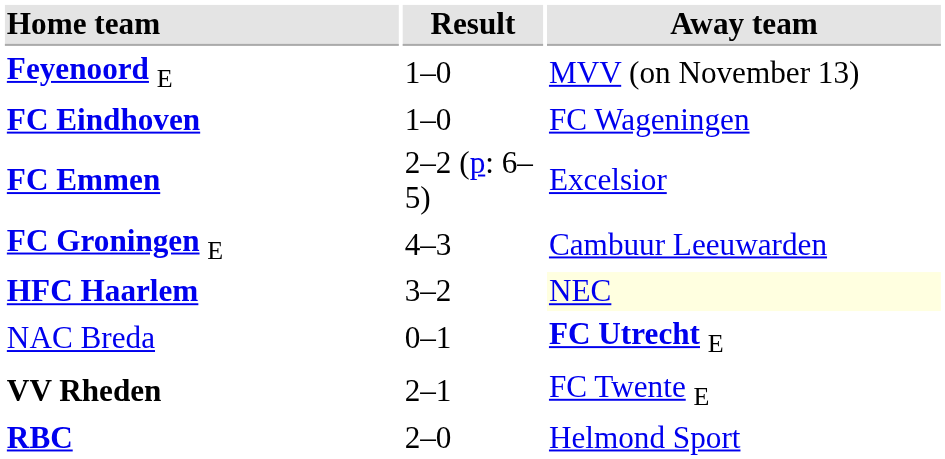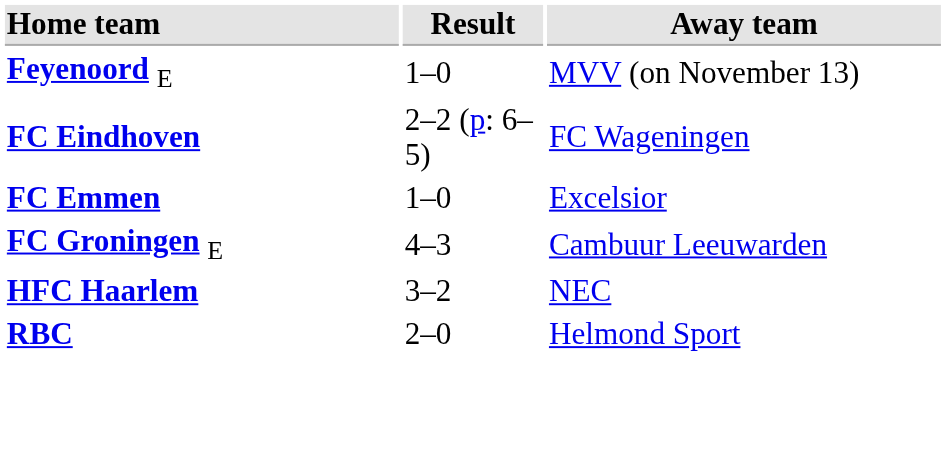 <table>
 <tr bgcolor="#E4E4E4">
 <th style="border-bottom:1px solid #AAAAAA" width="200" align="left">Home team</th>
 <th style="border-bottom:1px solid #AAAAAA" width="70" align="center">Result</th>
 <th style="border-bottom:1px solid #AAAAAA" width="200">Away team</th>
 </tr>
 <tr>
 <td><strong><a href='#'>Feyenoord</a></strong> <sub>E</sub></td>
 <td>1–0</td>
 <td><a href='#'>MVV</a> (on November  13)</td>
 </tr>
 <tr>
 <td><strong><a href='#'>FC Eindhoven</a></strong></td>
-<td>1–0</td>
+<td>2–2 (<a href='#'>p</a>: 6–5)</td>
 <td><a href='#'>FC Wageningen</a></td>
 </tr>
 <tr>
 <td><strong><a href='#'>FC Emmen</a></strong></td>
-<td>2–2 (<a href='#'>p</a>: 6–5)</td>
+<td>1–0</td>
 <td><a href='#'>Excelsior</a></td>
 </tr>
 <tr>
 <td><strong><a href='#'>FC Groningen</a></strong> <sub>E</sub></td>
 <td>4–3</td>
 <td><a href='#'>Cambuur Leeuwarden</a></td>
 </tr>
 <tr>
 <td><strong><a href='#'>HFC Haarlem</a></strong></td>
 <td>3–2</td>
-<td style="background: lightyellow;"><a href='#'>NEC</a></td>
-</tr>
-<tr>
-<td><a href='#'>NAC Breda</a></td>
-<td>0–1</td>
-<td><strong><a href='#'>FC Utrecht</a></strong> <sub>E</sub></td>
-</tr>
-<tr>
-<td><strong>VV Rheden</strong></td>
-<td>2–1</td>
-<td><a href='#'>FC Twente</a> <sub>E</sub></td>
+<td><a href='#'>NEC</a></td>
 </tr>
 <tr>
 <td><strong><a href='#'>RBC</a></strong></td>
 <td>2–0</td>
 <td><a href='#'>Helmond Sport</a></td>
 </tr>
 </table>
